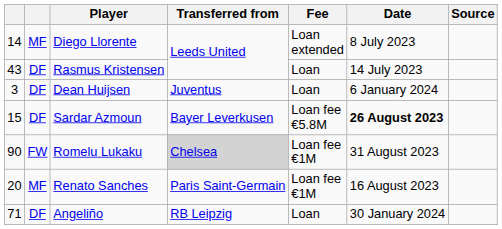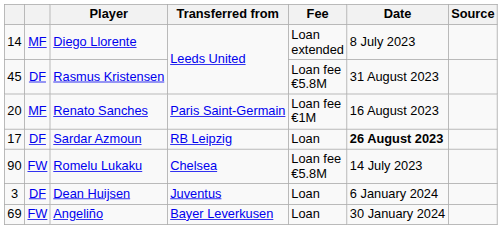 <table class="wikitable sortable">
 <tr>
 <th></th>
 <th></th>
 <th scope=col>Player</th>
 <th>Transferred from</th>
 <th !scope=col; style="width: 65px;">Fee</th>
 <th scope=col>Date</th>
 <th scope=col>Source</th>
 </tr>
 <tr>
 <td align=center>14</td>
 <td align=center><a href='#'>MF</a></td>
 <td> <a href='#'>Diego Llorente</a></td>
 <td rowspan=2> <a href='#'>Leeds United</a></td>
 <td>Loan extended</td>
 <td>8 July 2023</td>
 <td></td>
 </tr>
 <tr>
-<td align=center>43</td>
+<td align=center>45</td>
 <td align=center><a href='#'>DF</a></td>
 <td> <a href='#'>Rasmus Kristensen</a></td>
+<td>Loan fee €5.8M</td>
+<td>31 August 2023</td>
+<td></td>
+</tr>
+<tr>
+<td align=center>20</td>
+<td align=center><a href='#'>MF</a></td>
+<td> <a href='#'>Renato Sanches</a></td>
+<td> <a href='#'>Paris Saint-Germain</a></td>
+<td>Loan fee €1M</td>
+<td>16 August 2023</td>
+<td></td>
+</tr>
+<tr>
+<td align=center>17</td>
+<td align=center><a href='#'>DF</a></td>
+<td> <a href='#'>Sardar Azmoun</a></td>
+<td> <a href='#'>RB Leipzig</a></td>
 <td>Loan</td>
+<td><strong>26 August 2023</strong></td>
+<td></td>
+</tr>
+<tr>
+<td align=center>90</td>
+<td align=center><a href='#'>FW</a></td>
+<td> <a href='#'>Romelu Lukaku</a></td>
+<td> <a href='#'>Chelsea</a></td>
+<td>Loan fee €5.8M</td>
 <td>14 July 2023</td>
 <td></td>
 </tr>
 <tr>
 <td align=center>3</td>
 <td align=center><a href='#'>DF</a></td>
 <td> <a href='#'>Dean Huijsen</a></td>
 <td> <a href='#'>Juventus</a></td>
 <td>Loan</td>
 <td>6 January 2024</td>
 <td></td>
 </tr>
 <tr>
-<td align=center>15</td>
-<td align=center><a href='#'>DF</a></td>
-<td> <a href='#'>Sardar Azmoun</a></td>
+<td align=center>69</td>
+<td align=center><a href='#'>FW</a></td>
+<td> <a href='#'>Angeliño</a></td>
 <td> <a href='#'>Bayer Leverkusen</a></td>
-<td>Loan fee €5.8M</td>
-<td><strong>26 August 2023</strong></td>
-<td></td>
-</tr>
-<tr>
-<td align=center>90</td>
-<td align=center><a href='#'>FW</a></td>
-<td> <a href='#'>Romelu Lukaku</a></td>
-<td style="background: lightgrey;"> <a href='#'>Chelsea</a></td>
-<td>Loan fee €1M</td>
-<td>31 August 2023</td>
-<td></td>
-</tr>
-<tr>
-<td align=center>20</td>
-<td align=center><a href='#'>MF</a></td>
-<td> <a href='#'>Renato Sanches</a></td>
-<td> <a href='#'>Paris Saint-Germain</a></td>
-<td>Loan fee €1M</td>
-<td>16 August 2023</td>
-<td></td>
-</tr>
-<tr>
-<td align=center>71</td>
-<td align=center><a href='#'>DF</a></td>
-<td> <a href='#'>Angeliño</a></td>
-<td> <a href='#'>RB Leipzig</a></td>
 <td>Loan</td>
 <td>30 January 2024</td>
 <td></td>
 </tr>
 </table>
